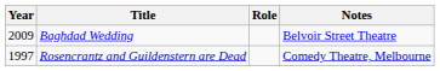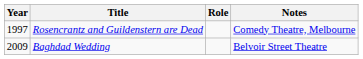 <table class="wikitable">
 <tr>
 <th>Year</th>
 <th>Title</th>
 <th>Role</th>
 <th>Notes</th>
 </tr>
 <tr>
+<td>1997</td>
+<td><em><a href='#'>Rosencrantz and Guildenstern are Dead</a></em></td>
+<td></td>
+<td><a href='#'>Comedy Theatre, Melbourne</a></td>
+</tr>
+<tr>
 <td>2009</td>
 <td><em><a href='#'>Baghdad Wedding</a></em></td>
 <td></td>
 <td><a href='#'>Belvoir Street Theatre</a></td>
 </tr>
-<tr>
-<td>1997</td>
-<td><em><a href='#'>Rosencrantz and Guildenstern are Dead</a></em></td>
-<td></td>
-<td><a href='#'>Comedy Theatre, Melbourne</a></td>
-</tr>
 </table>
